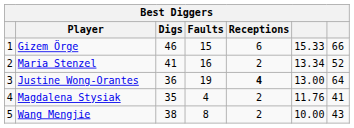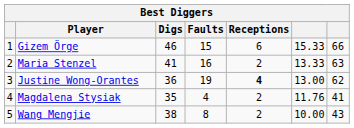 <table class="wikitable sortable" style=font-size:90%>
 <tr>
 <th colspan=7>Best Diggers</th>
 </tr>
 <tr>
 <th></th>
 <th width=158>Player</th>
 <th width=20>Digs</th>
 <th width=20>Faults</th>
 <th width=20>Receptions</th>
 <th width=20></th>
 <th width=20></th>
 </tr>
 <tr>
 <td>1</td>
 <td> <a href='#'>Gizem Örge</a></td>
 <td align=center>46</td>
 <td align=center>15</td>
 <td align=center>6</td>
 <td align=center>15.33</td>
 <td align=center>66</td>
 </tr>
 <tr>
 <td>2</td>
 <td> <a href='#'>Maria Stenzel</a></td>
 <td align=center>41</td>
 <td align=center>16</td>
 <td align=center>2</td>
-<td align=center>13.34</td>
-<td align=center>52</td>
+<td align=center>13.33</td>
+<td align=center>63</td>
 </tr>
 <tr>
 <td>3</td>
 <td> <a href='#'>Justine Wong-Orantes</a></td>
 <td align=center>36</td>
 <td align=center>19</td>
 <td align=center><strong>4</strong></td>
 <td align=center>13.00</td>
-<td align=center>64</td>
+<td align=center>62</td>
 </tr>
 <tr>
 <td>4</td>
 <td> <a href='#'>Magdalena Stysiak</a></td>
 <td align=center>35</td>
 <td align=center>4</td>
 <td align=center>2</td>
 <td align=center>11.76</td>
 <td align=center>41</td>
 </tr>
 <tr>
 <td>5</td>
 <td> <a href='#'>Wang Mengjie</a></td>
 <td align=center>38</td>
 <td align=center>8</td>
 <td align=center>2</td>
 <td align=center>10.00</td>
 <td align=center>43</td>
 </tr>
 </table>
